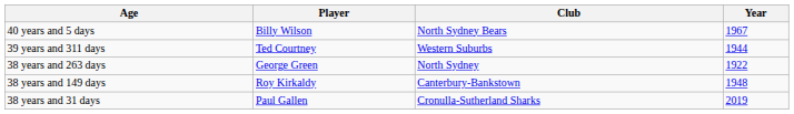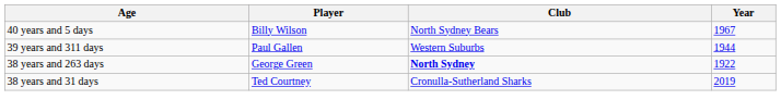 <table class="wikitable" style="width:90%">
 <tr style="background:#ede7eb;">
 <th>Age</th>
 <th>Player</th>
 <th>Club</th>
 <th>Year</th>
 </tr>
 <tr>
 <td>40 years and 5 days</td>
 <td><a href='#'>Billy Wilson</a></td>
 <td><a href='#'>North Sydney Bears</a></td>
 <td><a href='#'>1967</a></td>
 </tr>
 <tr>
 <td>39 years and 311 days</td>
-<td><a href='#'>Ted Courtney</a></td>
+<td><a href='#'>Paul Gallen</a></td>
 <td><a href='#'>Western Suburbs</a></td>
 <td><a href='#'>1944</a></td>
 </tr>
 <tr>
 <td>38 years and 263 days</td>
 <td><a href='#'>George Green</a></td>
-<td><a href='#'>North Sydney</a></td>
+<td><strong><a href='#'>North Sydney</a></strong></td>
 <td><a href='#'>1922</a></td>
 </tr>
 <tr>
-<td>38 years and 149 days</td>
-<td><a href='#'>Roy Kirkaldy</a></td>
-<td><a href='#'>Canterbury-Bankstown</a></td>
-<td><a href='#'>1948</a></td>
-</tr>
-<tr>
 <td>38 years and 31 days</td>
-<td><a href='#'>Paul Gallen</a></td>
+<td><a href='#'>Ted Courtney</a></td>
 <td><a href='#'>Cronulla-Sutherland Sharks</a></td>
 <td><a href='#'>2019</a></td>
 </tr>
 </table>
